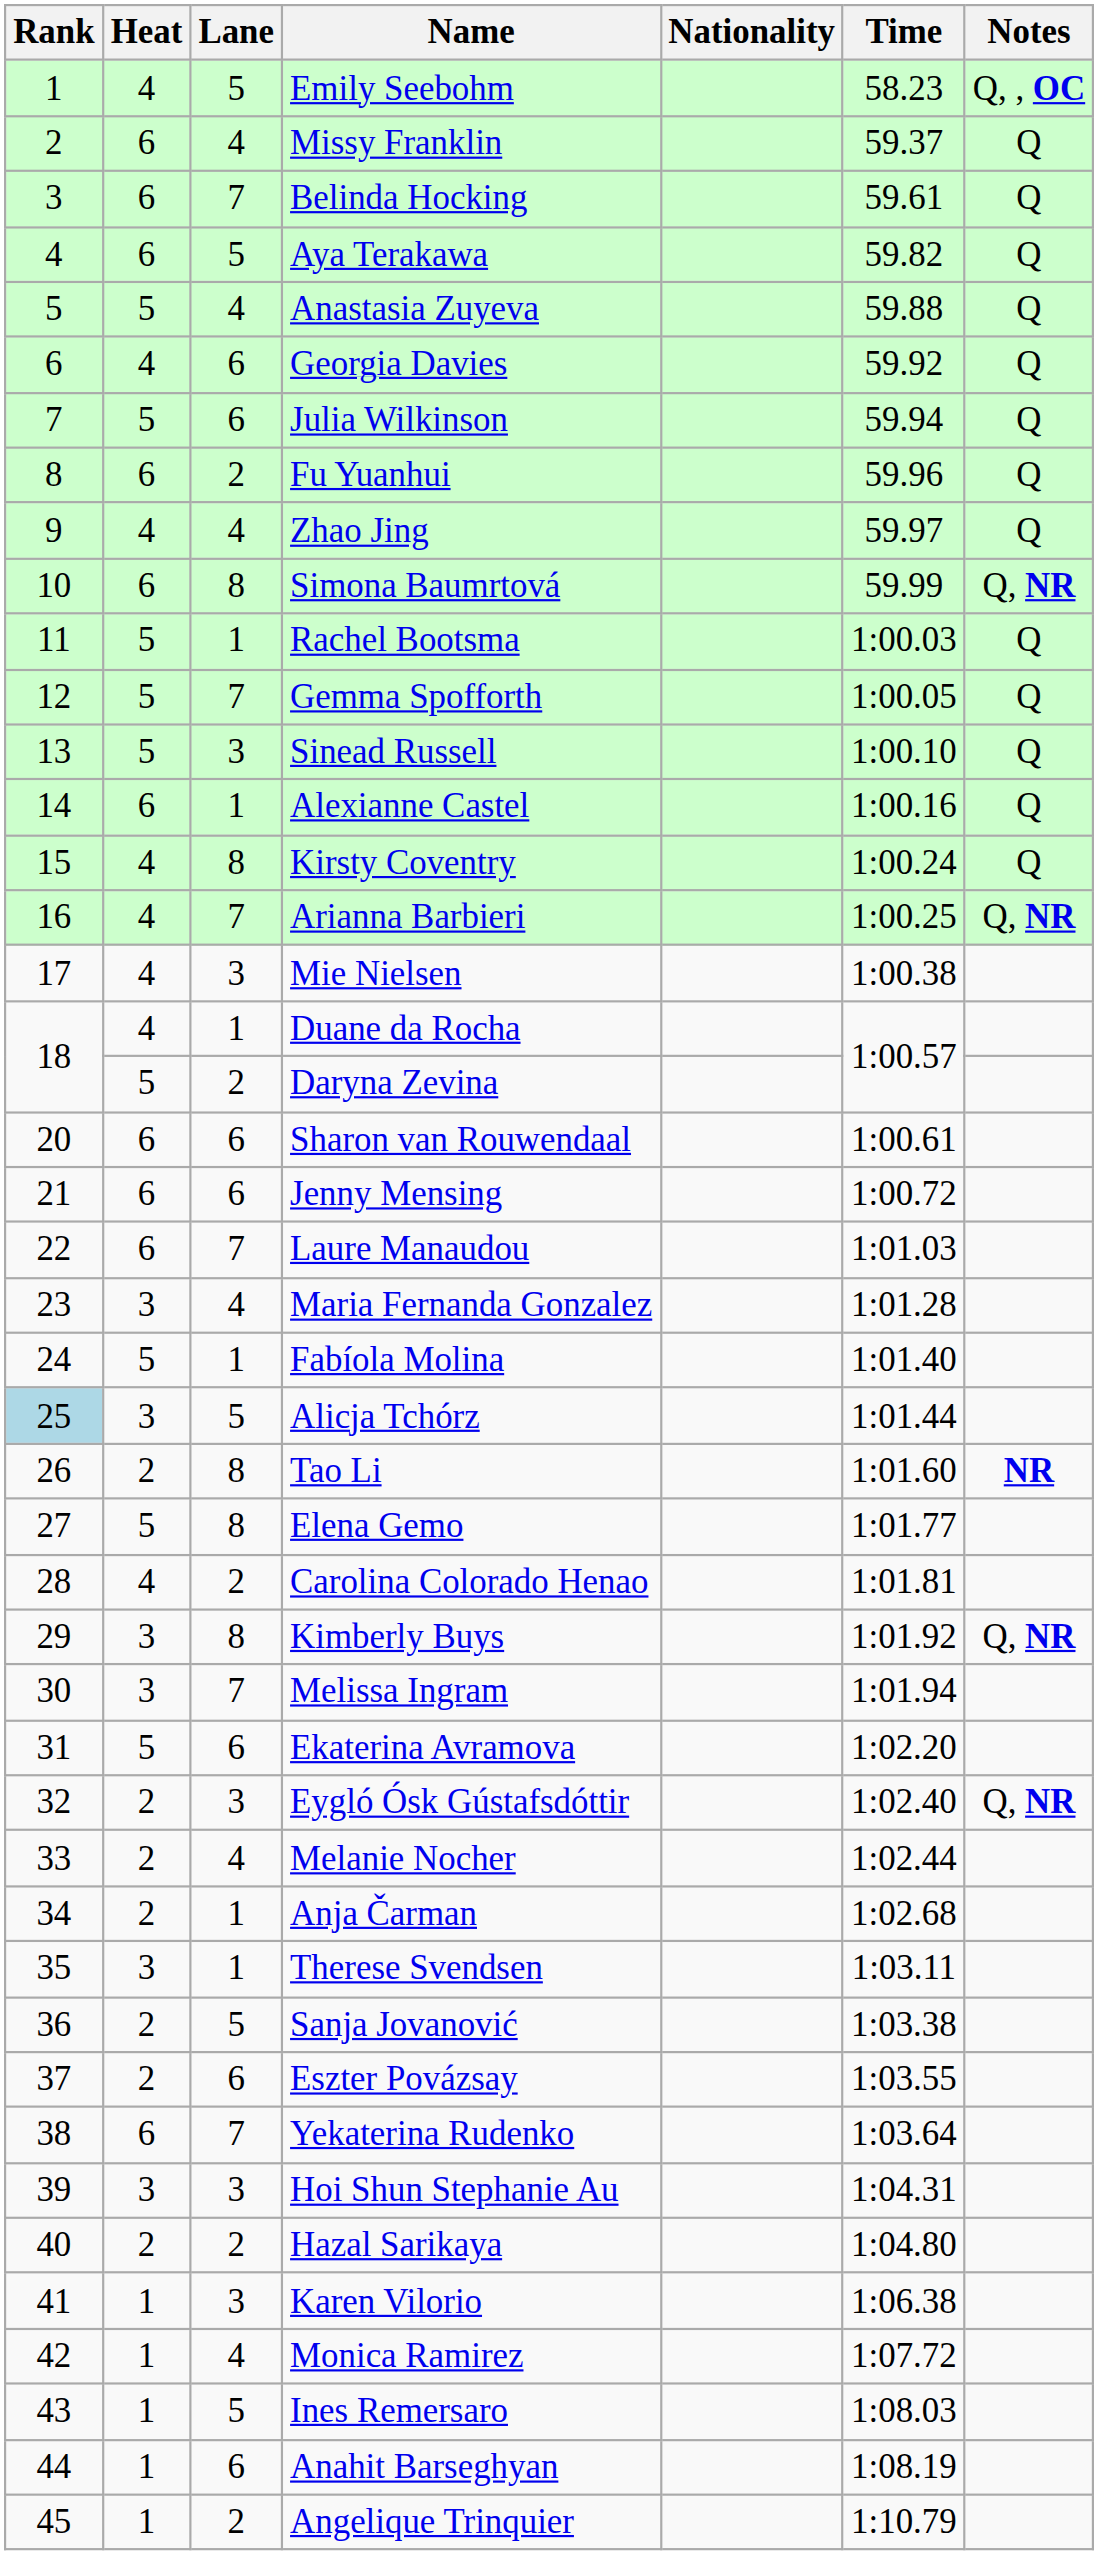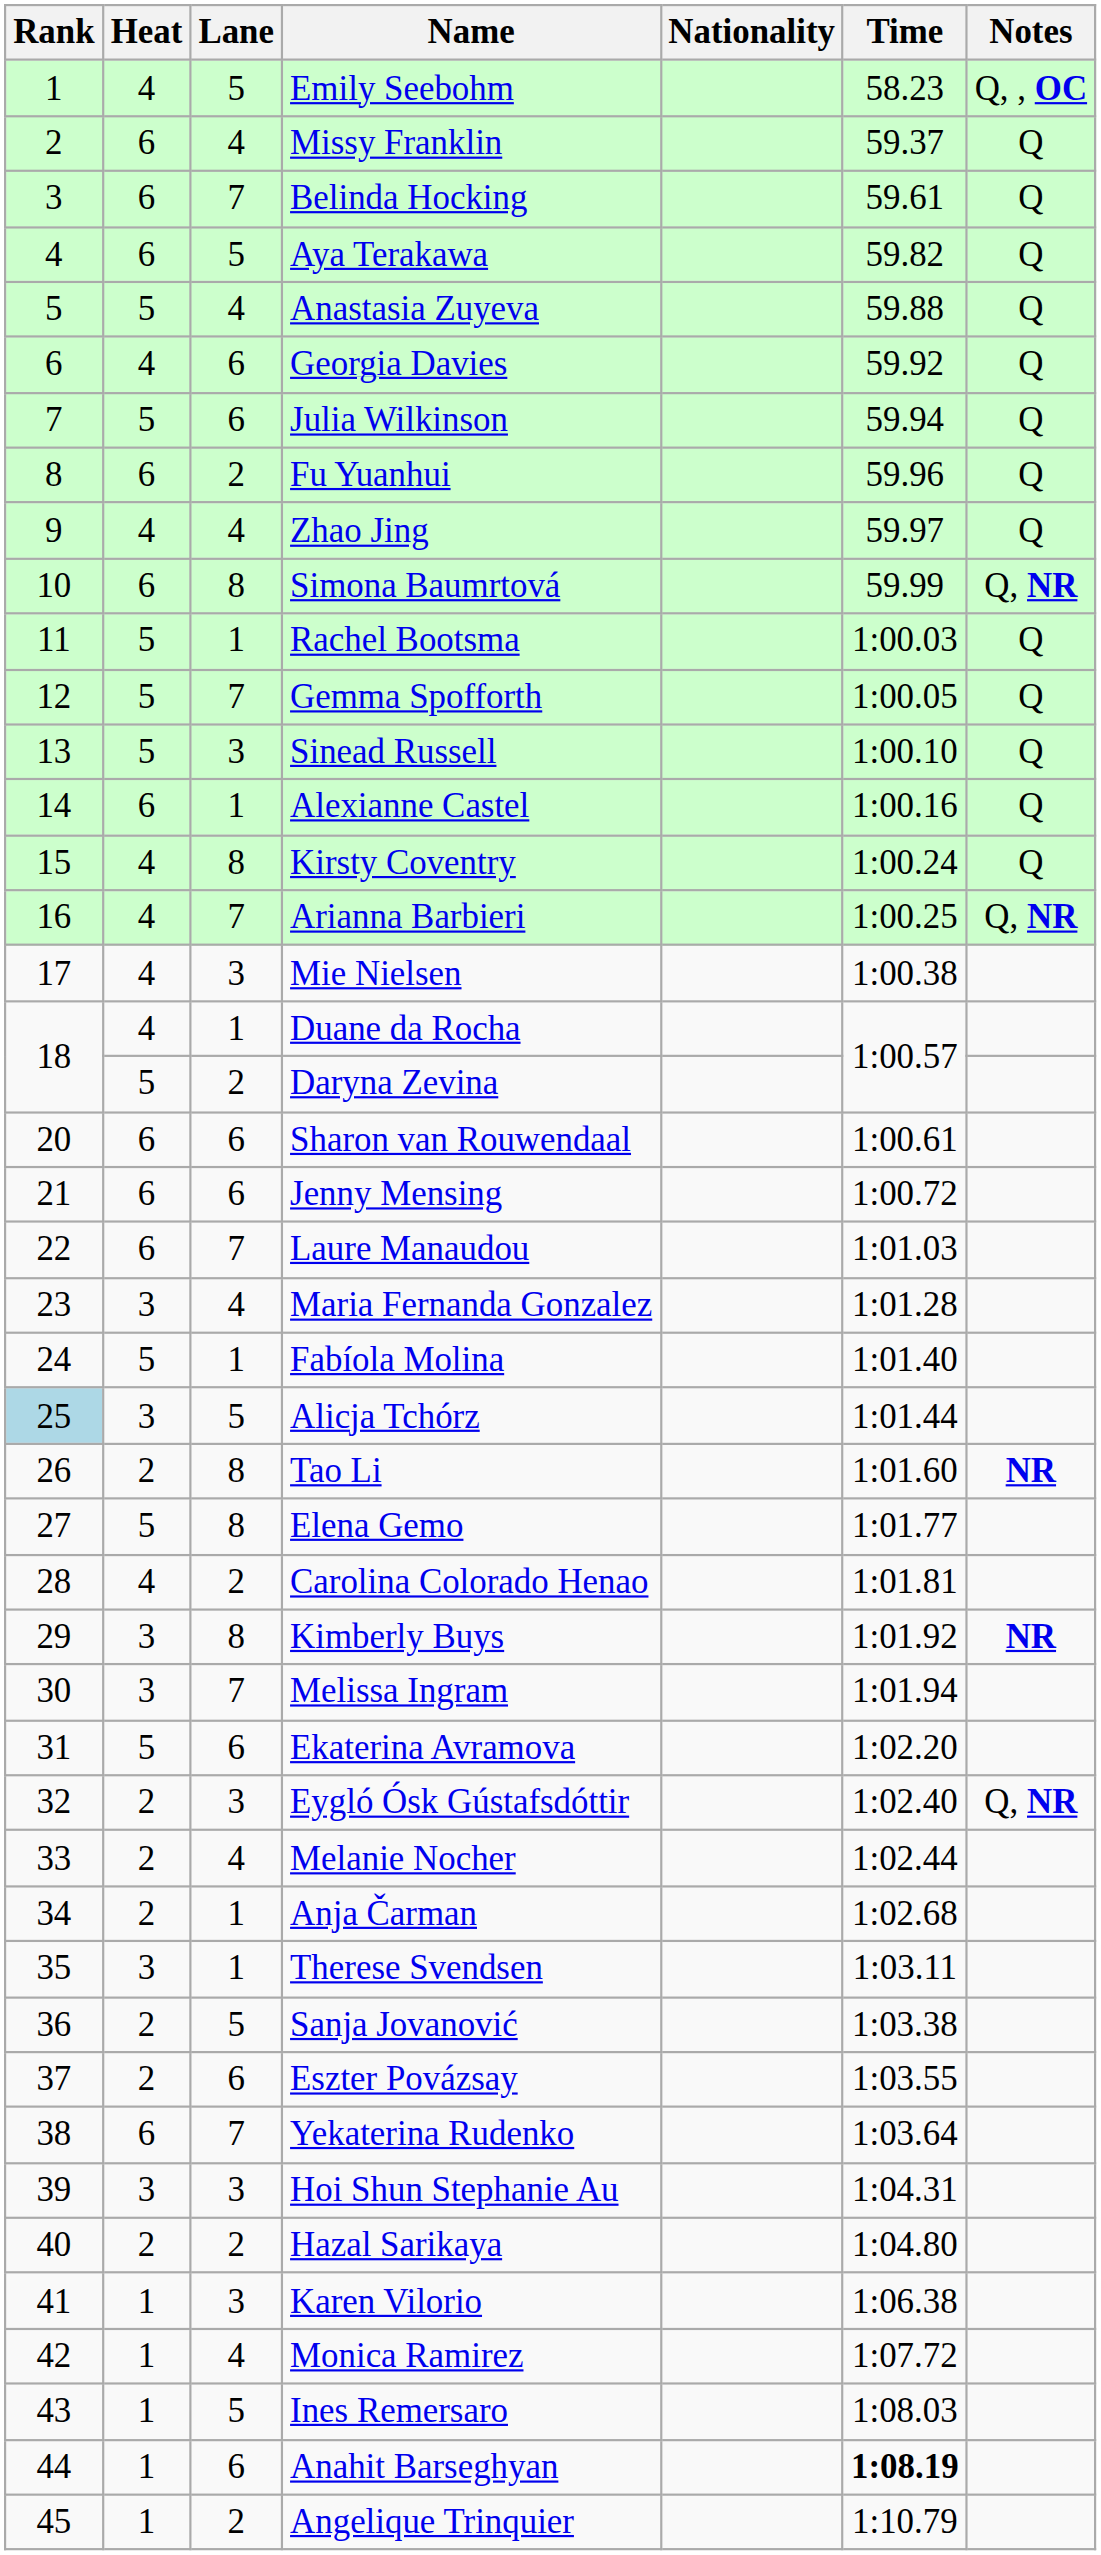 <table class="wikitable sortable" style="text-align:center">
 <tr>
 <th>Rank</th>
 <th>Heat</th>
 <th>Lane</th>
 <th>Name</th>
 <th>Nationality</th>
 <th>Time</th>
 <th>Notes</th>
 </tr>
 <tr bgcolor=ccffcc>
 <td>1</td>
 <td>4</td>
 <td>5</td>
 <td align=left><a href='#'>Emily Seebohm</a></td>
 <td align=left></td>
 <td>58.23</td>
 <td>Q, , <strong><a href='#'>OC</a></strong></td>
 </tr>
 <tr bgcolor=ccffcc>
 <td>2</td>
 <td>6</td>
 <td>4</td>
 <td align=left><a href='#'>Missy Franklin</a></td>
 <td align=left></td>
 <td>59.37</td>
 <td>Q</td>
 </tr>
 <tr bgcolor=ccffcc>
 <td>3</td>
 <td>6</td>
 <td>7</td>
 <td align=left><a href='#'>Belinda Hocking</a></td>
 <td align=left></td>
 <td>59.61</td>
 <td>Q</td>
 </tr>
 <tr bgcolor=ccffcc>
 <td>4</td>
 <td>6</td>
 <td>5</td>
 <td align=left><a href='#'>Aya Terakawa</a></td>
 <td align=left></td>
 <td>59.82</td>
 <td>Q</td>
 </tr>
 <tr bgcolor=ccffcc>
 <td>5</td>
 <td>5</td>
 <td>4</td>
 <td align=left><a href='#'>Anastasia Zuyeva</a></td>
 <td align=left></td>
 <td>59.88</td>
 <td>Q</td>
 </tr>
 <tr bgcolor=ccffcc>
 <td>6</td>
 <td>4</td>
 <td>6</td>
 <td align=left><a href='#'>Georgia Davies</a></td>
 <td align=left></td>
 <td>59.92</td>
 <td>Q</td>
 </tr>
 <tr bgcolor=ccffcc>
 <td>7</td>
 <td>5</td>
 <td>6</td>
 <td align=left><a href='#'>Julia Wilkinson</a></td>
 <td align=left></td>
 <td>59.94</td>
 <td>Q</td>
 </tr>
 <tr bgcolor=ccffcc>
 <td>8</td>
 <td>6</td>
 <td>2</td>
 <td align=left><a href='#'>Fu Yuanhui</a></td>
 <td align=left></td>
 <td>59.96</td>
 <td>Q</td>
 </tr>
 <tr bgcolor=ccffcc>
 <td>9</td>
 <td>4</td>
 <td>4</td>
 <td align=left><a href='#'>Zhao Jing</a></td>
 <td align=left></td>
 <td>59.97</td>
 <td>Q</td>
 </tr>
 <tr bgcolor=ccffcc>
 <td>10</td>
 <td>6</td>
 <td>8</td>
 <td align=left><a href='#'>Simona Baumrtová</a></td>
 <td align=left></td>
 <td>59.99</td>
 <td>Q, <strong><a href='#'>NR</a></strong></td>
 </tr>
 <tr bgcolor=ccffcc>
 <td>11</td>
 <td>5</td>
 <td>1</td>
 <td align=left><a href='#'>Rachel Bootsma</a></td>
 <td align=left></td>
 <td>1:00.03</td>
 <td>Q</td>
 </tr>
 <tr bgcolor=ccffcc>
 <td>12</td>
 <td>5</td>
 <td>7</td>
 <td align=left><a href='#'>Gemma Spofforth</a></td>
 <td align=left></td>
 <td>1:00.05</td>
 <td>Q</td>
 </tr>
 <tr bgcolor=ccffcc>
 <td>13</td>
 <td>5</td>
 <td>3</td>
 <td align=left><a href='#'>Sinead Russell</a></td>
 <td align=left></td>
 <td>1:00.10</td>
 <td>Q</td>
 </tr>
 <tr bgcolor=ccffcc>
 <td>14</td>
 <td>6</td>
 <td>1</td>
 <td align=left><a href='#'>Alexianne Castel</a></td>
 <td align=left></td>
 <td>1:00.16</td>
 <td>Q</td>
 </tr>
 <tr bgcolor=ccffcc>
 <td>15</td>
 <td>4</td>
 <td>8</td>
 <td align=left><a href='#'>Kirsty Coventry</a></td>
 <td align=left></td>
 <td>1:00.24</td>
 <td>Q</td>
 </tr>
 <tr bgcolor=ccffcc>
 <td>16</td>
 <td>4</td>
 <td>7</td>
 <td align=left><a href='#'>Arianna Barbieri</a></td>
 <td align=left></td>
 <td>1:00.25</td>
 <td>Q, <strong><a href='#'>NR</a></strong></td>
 </tr>
 <tr>
 <td>17</td>
 <td>4</td>
 <td>3</td>
 <td align=left><a href='#'>Mie Nielsen</a></td>
 <td align=left></td>
 <td>1:00.38</td>
 <td></td>
 </tr>
 <tr>
 <td rowspan=2>18</td>
 <td>4</td>
 <td>1</td>
 <td align=left><a href='#'>Duane da Rocha</a></td>
 <td align=left></td>
 <td rowspan=2>1:00.57</td>
 <td></td>
 </tr>
 <tr>
 <td>5</td>
 <td>2</td>
 <td align=left><a href='#'>Daryna Zevina</a></td>
 <td align=left></td>
 <td></td>
 </tr>
 <tr>
 <td>20</td>
 <td>6</td>
 <td>6</td>
 <td align=left><a href='#'>Sharon van Rouwendaal</a></td>
 <td align=left></td>
 <td>1:00.61</td>
 <td></td>
 </tr>
 <tr>
 <td>21</td>
 <td>6</td>
 <td>6</td>
 <td align=left><a href='#'>Jenny Mensing</a></td>
 <td align=left></td>
 <td>1:00.72</td>
 <td></td>
 </tr>
 <tr>
 <td>22</td>
 <td>6</td>
 <td>7</td>
 <td align=left><a href='#'>Laure Manaudou</a></td>
 <td align=left></td>
 <td>1:01.03</td>
 <td></td>
 </tr>
 <tr>
 <td>23</td>
 <td>3</td>
 <td>4</td>
 <td align=left><a href='#'>Maria Fernanda Gonzalez</a></td>
 <td align=left></td>
 <td>1:01.28</td>
 <td></td>
 </tr>
 <tr>
 <td>24</td>
 <td>5</td>
 <td>1</td>
 <td align=left><a href='#'>Fabíola Molina</a></td>
 <td align=left></td>
 <td>1:01.40</td>
 <td></td>
 </tr>
 <tr>
 <td style="background: lightblue;">25</td>
 <td>3</td>
 <td>5</td>
 <td align=left><a href='#'>Alicja Tchórz</a></td>
 <td align=left></td>
 <td>1:01.44</td>
 <td></td>
 </tr>
 <tr>
 <td>26</td>
 <td>2</td>
 <td>8</td>
 <td align=left><a href='#'>Tao Li</a></td>
 <td align=left></td>
 <td>1:01.60</td>
 <td><strong><a href='#'>NR</a></strong></td>
 </tr>
 <tr>
 <td>27</td>
 <td>5</td>
 <td>8</td>
 <td align=left><a href='#'>Elena Gemo</a></td>
 <td align=left></td>
 <td>1:01.77</td>
 <td></td>
 </tr>
 <tr>
 <td>28</td>
 <td>4</td>
 <td>2</td>
 <td align=left><a href='#'>Carolina Colorado Henao</a></td>
 <td align=left></td>
 <td>1:01.81</td>
 <td></td>
 </tr>
 <tr>
 <td>29</td>
 <td>3</td>
 <td>8</td>
 <td align=left><a href='#'>Kimberly Buys</a></td>
 <td align=left></td>
 <td>1:01.92</td>
-<td>Q, <strong><a href='#'>NR</a></strong></td>
+<td><strong><a href='#'>NR</a></strong></td>
 </tr>
 <tr>
 <td>30</td>
 <td>3</td>
 <td>7</td>
 <td align=left><a href='#'>Melissa Ingram</a></td>
 <td align=left></td>
 <td>1:01.94</td>
 <td></td>
 </tr>
 <tr>
 <td>31</td>
 <td>5</td>
 <td>6</td>
 <td align=left><a href='#'>Ekaterina Avramova</a></td>
 <td align=left></td>
 <td>1:02.20</td>
 <td></td>
 </tr>
 <tr>
 <td>32</td>
 <td>2</td>
 <td>3</td>
 <td align=left><a href='#'>Eygló Ósk Gústafsdóttir</a></td>
 <td align=left></td>
 <td>1:02.40</td>
 <td>Q, <strong><a href='#'>NR</a></strong></td>
 </tr>
 <tr>
 <td>33</td>
 <td>2</td>
 <td>4</td>
 <td align=left><a href='#'>Melanie Nocher</a></td>
 <td align=left></td>
 <td>1:02.44</td>
 <td></td>
 </tr>
 <tr>
 <td>34</td>
 <td>2</td>
 <td>1</td>
 <td align=left><a href='#'>Anja Čarman</a></td>
 <td align=left></td>
 <td>1:02.68</td>
 <td></td>
 </tr>
 <tr>
 <td>35</td>
 <td>3</td>
 <td>1</td>
 <td align=left><a href='#'>Therese Svendsen</a></td>
 <td align=left></td>
 <td>1:03.11</td>
 <td></td>
 </tr>
 <tr>
 <td>36</td>
 <td>2</td>
 <td>5</td>
 <td align=left><a href='#'>Sanja Jovanović</a></td>
 <td align=left></td>
 <td>1:03.38</td>
 <td></td>
 </tr>
 <tr>
 <td>37</td>
 <td>2</td>
 <td>6</td>
 <td align=left><a href='#'>Eszter Povázsay</a></td>
 <td align=left></td>
 <td>1:03.55</td>
 <td></td>
 </tr>
 <tr>
 <td>38</td>
 <td>6</td>
 <td>7</td>
 <td align=left><a href='#'>Yekaterina Rudenko</a></td>
 <td align=left></td>
 <td>1:03.64</td>
 <td></td>
 </tr>
 <tr>
 <td>39</td>
 <td>3</td>
 <td>3</td>
 <td align=left><a href='#'>Hoi Shun Stephanie Au</a></td>
 <td align=left></td>
 <td>1:04.31</td>
 <td></td>
 </tr>
 <tr>
 <td>40</td>
 <td>2</td>
 <td>2</td>
 <td align=left><a href='#'>Hazal Sarikaya</a></td>
 <td align=left></td>
 <td>1:04.80</td>
 <td></td>
 </tr>
 <tr>
 <td>41</td>
 <td>1</td>
 <td>3</td>
 <td align=left><a href='#'>Karen Vilorio</a></td>
 <td align=left></td>
 <td>1:06.38</td>
 <td></td>
 </tr>
 <tr>
 <td>42</td>
 <td>1</td>
 <td>4</td>
 <td align=left><a href='#'>Monica Ramirez</a></td>
 <td align=left></td>
 <td>1:07.72</td>
 <td></td>
 </tr>
 <tr>
 <td>43</td>
 <td>1</td>
 <td>5</td>
 <td align=left><a href='#'>Ines Remersaro</a></td>
 <td align=left></td>
 <td>1:08.03</td>
 <td></td>
 </tr>
 <tr>
 <td>44</td>
 <td>1</td>
 <td>6</td>
 <td align=left><a href='#'>Anahit Barseghyan</a></td>
 <td align=left></td>
-<td>1:08.19</td>
+<td><strong>1:08.19</strong></td>
 <td></td>
 </tr>
 <tr>
 <td>45</td>
 <td>1</td>
 <td>2</td>
 <td align=left><a href='#'>Angelique Trinquier</a></td>
 <td align=left></td>
 <td>1:10.79</td>
 <td></td>
 </tr>
 </table>
